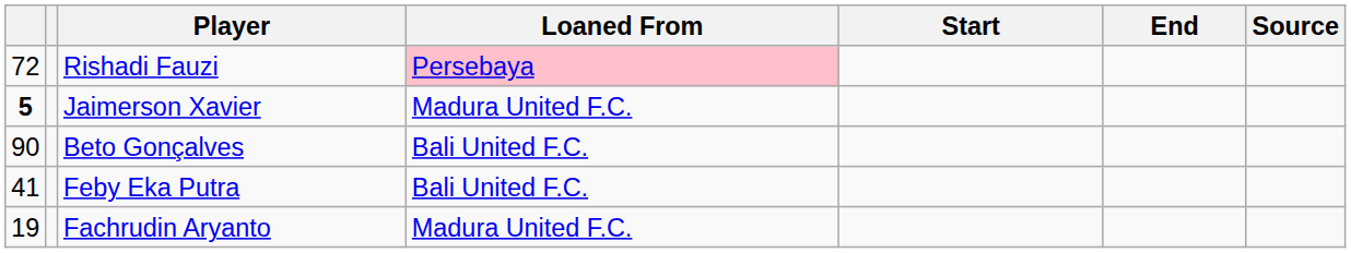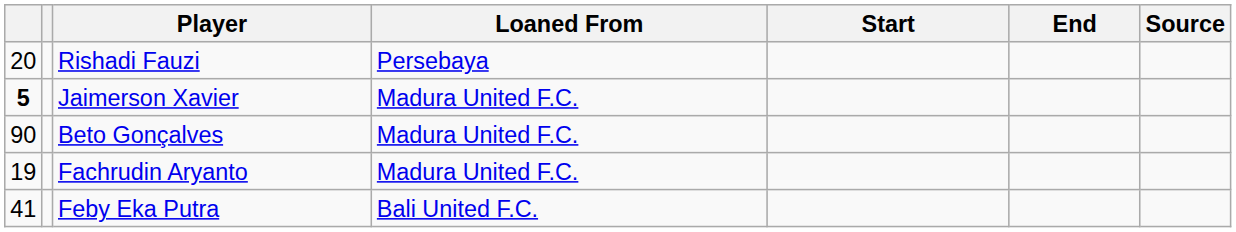 <table class="wikitable plainrowheaders sortable" style="font-size:95%">
 <tr>
 <th></th>
 <th></th>
 <th scope="col" style="width:200px;">Player</th>
 <th scope="col" style="width:250px;">Loaned From</th>
 <th scope="col" style="width:150px;">Start</th>
 <th scope="col" style="width:78px;">End</th>
 <th>Source</th>
 </tr>
 <tr>
-<td align=center>72</td>
+<td align=center>20</td>
 <td align=center></td>
 <td> <a href='#'>Rishadi Fauzi</a></td>
-<td style="background: pink;"> <a href='#'>Persebaya</a></td>
+<td> <a href='#'>Persebaya</a></td>
 <td align=center></td>
 <td align=center></td>
 <td align=center></td>
 </tr>
 <tr>
 <td align=center><strong>5</strong></td>
 <td align=center></td>
 <td> <a href='#'>Jaimerson Xavier</a></td>
 <td> <a href='#'>Madura United F.C.</a></td>
 <td align=center></td>
 <td align=center></td>
 <td align=center></td>
 </tr>
 <tr>
 <td align=center>90</td>
 <td align=center></td>
 <td> <a href='#'>Beto Gonçalves</a></td>
-<td> <a href='#'>Bali United F.C.</a></td>
+<td> <a href='#'>Madura United F.C.</a></td>
+<td align=center></td>
+<td align=center></td>
+<td align=center></td>
+</tr>
+<tr>
+<td align=center>19</td>
+<td align=center></td>
+<td> <a href='#'>Fachrudin Aryanto</a></td>
+<td> <a href='#'>Madura United F.C.</a></td>
 <td align=center></td>
 <td align=center></td>
 <td align=center></td>
 </tr>
 <tr>
 <td align=center>41</td>
 <td align=center></td>
 <td> <a href='#'>Feby Eka Putra</a></td>
 <td> <a href='#'>Bali United F.C.</a></td>
 <td align=center></td>
 <td align=center></td>
 <td align=center></td>
 </tr>
-<tr>
-<td align=center>19</td>
-<td align=center></td>
-<td> <a href='#'>Fachrudin Aryanto</a></td>
-<td> <a href='#'>Madura United F.C.</a></td>
-<td align=center></td>
-<td align=center></td>
-<td align=center></td>
-</tr>
 </table>
